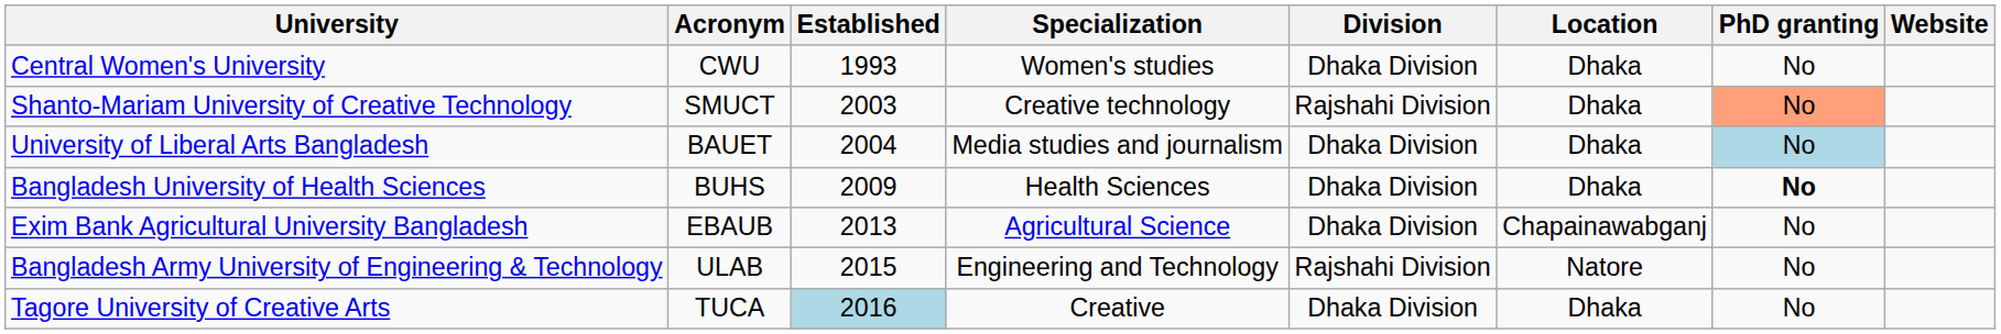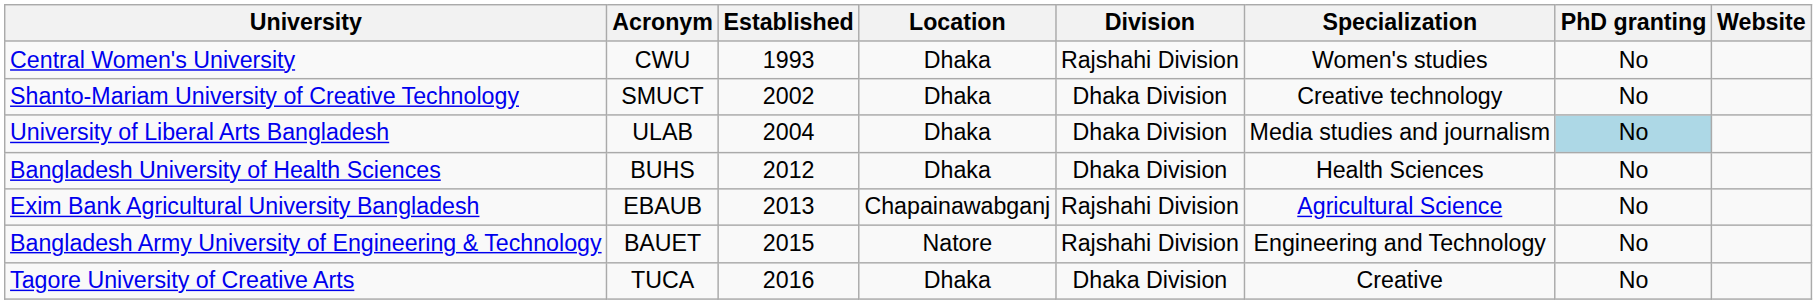 <table class="wikitable sortable static-row-numbers static-row-header-text" border=1 style="text-align:center;">
 <tr>
 <th>University</th>
 <th class="unsortable">Acronym</th>
 <th>Established</th>
+<th>Location</th>
+<th>Division</th>
 <th>Specialization</th>
-<th>Division</th>
-<th>Location</th>
 <th>PhD granting</th>
 <th>Website</th>
 </tr>
 <tr>
 <td style="text-align:left;"><a href='#'>Central Women's University</a></td>
 <td>CWU</td>
 <td>1993</td>
+<td>Dhaka</td>
+<td>Rajshahi Division</td>
 <td>Women's studies</td>
-<td>Dhaka Division</td>
-<td>Dhaka</td>
 <td>No</td>
 <td></td>
 </tr>
 <tr>
 <td style="text-align:left;"><a href='#'>Shanto-Mariam University of Creative Technology</a></td>
 <td>SMUCT</td>
-<td>2003</td>
+<td>2002</td>
+<td>Dhaka</td>
+<td>Dhaka Division</td>
 <td>Creative technology</td>
-<td>Rajshahi Division</td>
-<td>Dhaka</td>
-<td style="background: lightsalmon;">No</td>
+<td>No</td>
 <td></td>
 </tr>
 <tr>
 <td style="text-align:left;"><a href='#'>University of Liberal Arts Bangladesh</a></td>
-<td>BAUET</td>
+<td>ULAB</td>
 <td>2004</td>
+<td>Dhaka</td>
+<td>Dhaka Division</td>
 <td>Media studies and journalism</td>
-<td>Dhaka Division</td>
-<td>Dhaka</td>
 <td style="background: lightblue;">No</td>
 <td></td>
 </tr>
 <tr>
 <td style="text-align:left;"><a href='#'>Bangladesh University of Health Sciences</a></td>
 <td>BUHS</td>
-<td>2009</td>
+<td>2012</td>
+<td>Dhaka</td>
+<td>Dhaka Division</td>
 <td>Health Sciences</td>
-<td>Dhaka Division</td>
-<td>Dhaka</td>
-<td><strong>No</strong></td>
+<td>No</td>
 <td></td>
 </tr>
 <tr>
 <td style="text-align:left;"><a href='#'>Exim Bank Agricultural University Bangladesh</a></td>
 <td>EBAUB</td>
 <td>2013</td>
+<td>Chapainawabganj</td>
+<td>Rajshahi Division</td>
 <td><a href='#'>Agricultural Science</a></td>
-<td>Dhaka Division</td>
-<td>Chapainawabganj</td>
 <td>No</td>
 <td></td>
 </tr>
 <tr>
 <td style="text-align:left;"><a href='#'>Bangladesh Army University of Engineering & Technology</a></td>
-<td>ULAB</td>
+<td>BAUET</td>
 <td>2015</td>
+<td>Natore</td>
+<td>Rajshahi Division</td>
 <td>Engineering and Technology</td>
-<td>Rajshahi Division</td>
-<td>Natore</td>
 <td>No</td>
 <td></td>
 </tr>
 <tr>
 <td style="text-align:left;"><a href='#'>Tagore University of Creative Arts</a></td>
 <td>TUCA</td>
-<td style="background: lightblue;">2016</td>
+<td>2016</td>
+<td>Dhaka</td>
+<td>Dhaka Division</td>
 <td>Creative</td>
-<td>Dhaka Division</td>
-<td>Dhaka</td>
 <td>No</td>
 <td></td>
 </tr>
 </table>
